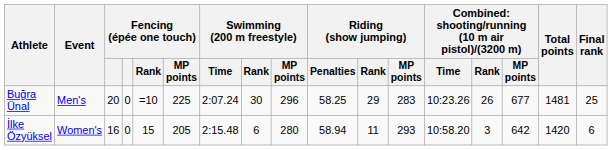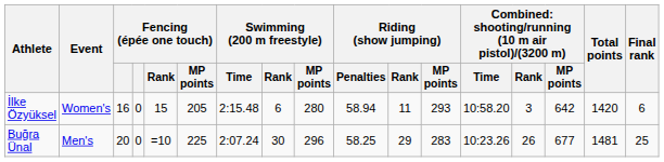 <table class="wikitable" style="font-size:90%">
 <tr>
 <th rowspan="2">Athlete</th>
 <th rowspan="2">Event</th>
 <th colspan=4>Fencing<br><span>(épée one touch)</span></th>
 <th colspan=3>Swimming<br><span>(200 m freestyle)</span></th>
 <th colspan=3>Riding<br><span>(show jumping)</span></th>
 <th colspan=3>Combined: shooting/running<br><span>(10 m air pistol)/(3200 m)</span></th>
 <th rowspan=2>Total points</th>
 <th rowspan=2>Final rank</th>
 </tr>
 <tr style="font-size:95%">
 <th></th>
 <th></th>
 <th>Rank</th>
 <th>MP points</th>
 <th>Time</th>
 <th>Rank</th>
 <th>MP points</th>
 <th>Penalties</th>
 <th>Rank</th>
 <th>MP points</th>
 <th>Time</th>
 <th>Rank</th>
 <th>MP points</th>
 </tr>
 <tr align=center>
+<td align=left><a href='#'>İlke Özyüksel</a></td>
+<td align=left><a href='#'>Women's</a></td>
+<td>16</td>
+<td>0</td>
+<td>15</td>
+<td>205</td>
+<td>2:15.48</td>
+<td>6</td>
+<td>280</td>
+<td>58.94</td>
+<td>11</td>
+<td>293</td>
+<td>10:58.20</td>
+<td>3</td>
+<td>642</td>
+<td>1420</td>
+<td>6</td>
+</tr>
+<tr align=center>
 <td align=left><a href='#'>Buğra Ünal</a></td>
 <td align=left><a href='#'>Men's</a></td>
 <td>20</td>
 <td>0</td>
 <td>=10</td>
 <td>225</td>
 <td>2:07.24</td>
 <td>30</td>
 <td>296</td>
 <td>58.25</td>
 <td>29</td>
 <td>283</td>
 <td>10:23.26</td>
 <td>26</td>
 <td>677</td>
 <td>1481</td>
 <td>25</td>
 </tr>
-<tr align=center>
-<td align=left><a href='#'>İlke Özyüksel</a></td>
-<td align=left><a href='#'>Women's</a></td>
-<td>16</td>
-<td>0</td>
-<td>15</td>
-<td>205</td>
-<td>2:15.48</td>
-<td>6</td>
-<td>280</td>
-<td>58.94</td>
-<td>11</td>
-<td>293</td>
-<td>10:58.20</td>
-<td>3</td>
-<td>642</td>
-<td>1420</td>
-<td>6</td>
-</tr>
 </table>
